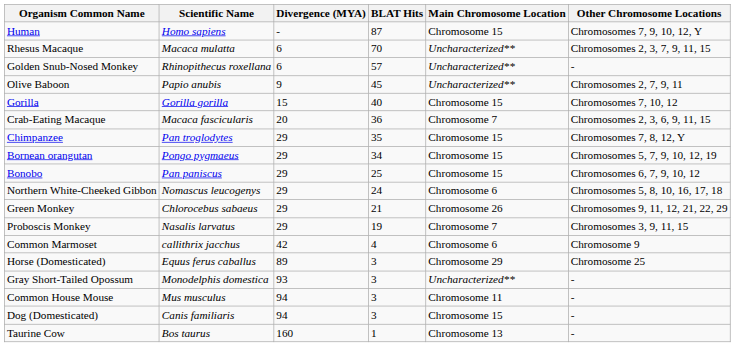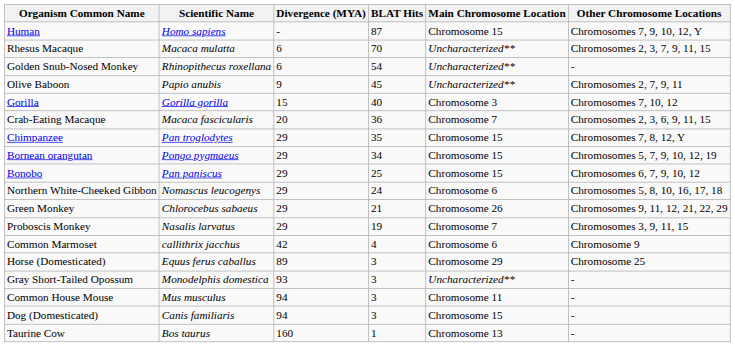 <table class="wikitable">
 <tr>
 <th>Organism Common Name</th>
 <th>Scientific Name</th>
 <th>Divergence (MYA)</th>
 <th>BLAT Hits</th>
 <th>Main Chromosome Location</th>
 <th>Other Chromosome Locations</th>
 </tr>
 <tr>
 <td><a href='#'>Human</a></td>
 <td><em><a href='#'>Homo sapiens</a></em></td>
 <td>-</td>
 <td>87</td>
 <td>Chromosome 15</td>
 <td>Chromosomes 7, 9, 10, 12, Y</td>
 </tr>
 <tr>
 <td>Rhesus Macaque</td>
 <td><em>Macaca mulatta</em></td>
 <td>6</td>
 <td>70</td>
 <td><em>Uncharacterized**</em></td>
 <td>Chromosomes 2, 3, 7, 9, 11, 15</td>
 </tr>
 <tr>
 <td>Golden Snub-Nosed Monkey</td>
 <td><em>Rhinopithecus roxellana</em></td>
 <td>6</td>
-<td>57</td>
+<td>54</td>
 <td><em>Uncharacterized**</em></td>
 <td>-</td>
 </tr>
 <tr>
 <td>Olive Baboon</td>
 <td><em>Papio anubis</em></td>
 <td>9</td>
 <td>45</td>
 <td><em>Uncharacterized**</em></td>
 <td>Chromosomes 2, 7, 9, 11</td>
 </tr>
 <tr>
 <td><a href='#'>Gorilla</a></td>
 <td><em><a href='#'>Gorilla gorilla</a></em></td>
 <td>15</td>
 <td>40</td>
-<td>Chromosome 15</td>
+<td>Chromosome 3</td>
 <td>Chromosomes 7, 10, 12</td>
 </tr>
 <tr>
 <td>Crab-Eating Macaque</td>
 <td><em>Macaca fascicularis</em></td>
 <td>20</td>
 <td>36</td>
 <td>Chromosome 7</td>
 <td>Chromosomes 2, 3, 6, 9, 11, 15</td>
 </tr>
 <tr>
 <td><a href='#'>Chimpanzee</a></td>
 <td><em><a href='#'>Pan troglodytes</a></em></td>
 <td>29</td>
 <td>35</td>
 <td>Chromosome 15</td>
 <td>Chromosomes 7, 8, 12, Y</td>
 </tr>
 <tr>
 <td><a href='#'>Bornean orangutan</a></td>
 <td><em><a href='#'>Pongo pygmaeus</a></em></td>
 <td>29</td>
 <td>34</td>
 <td>Chromosome 15</td>
 <td>Chromosomes 5, 7, 9, 10, 12, 19</td>
 </tr>
 <tr>
 <td><a href='#'>Bonobo</a></td>
 <td><em><a href='#'>Pan paniscus</a></em></td>
 <td>29</td>
 <td>25</td>
 <td>Chromosome 15</td>
 <td>Chromosomes 6, 7, 9, 10, 12</td>
 </tr>
 <tr>
 <td>Northern White-Cheeked Gibbon</td>
 <td><em>Nomascus leucogenys</em></td>
 <td>29</td>
 <td>24</td>
 <td>Chromosome 6</td>
 <td>Chromosomes 5, 8, 10, 16, 17, 18</td>
 </tr>
 <tr>
 <td>Green Monkey</td>
 <td><em>Chlorocebus sabaeus</em></td>
 <td>29</td>
 <td>21</td>
 <td>Chromosome 26</td>
 <td>Chromosomes 9, 11, 12, 21, 22, 29</td>
 </tr>
 <tr>
 <td>Proboscis Monkey</td>
 <td><em>Nasalis larvatus</em></td>
 <td>29</td>
 <td>19</td>
 <td>Chromosome 7</td>
 <td>Chromosomes 3, 9, 11, 15</td>
 </tr>
 <tr>
 <td>Common Marmoset</td>
 <td><em>callithrix jacchus</em></td>
 <td>42</td>
 <td>4</td>
 <td>Chromosome 6</td>
 <td>Chromosome 9</td>
 </tr>
 <tr>
 <td>Horse (Domesticated)</td>
 <td><em>Equus ferus caballus</em></td>
 <td>89</td>
 <td>3</td>
 <td>Chromosome 29</td>
 <td>Chromosome 25</td>
 </tr>
 <tr>
 <td>Gray Short-Tailed Opossum</td>
 <td><em>Monodelphis domestica</em></td>
 <td>93</td>
 <td>3</td>
 <td><em>Uncharacterized**</em></td>
 <td>-</td>
 </tr>
 <tr>
 <td>Common House Mouse</td>
 <td><em>Mus musculus</em></td>
 <td>94</td>
 <td>3</td>
 <td>Chromosome 11</td>
 <td>-</td>
 </tr>
 <tr>
 <td>Dog (Domesticated)</td>
 <td><em>Canis familiaris</em></td>
 <td>94</td>
 <td>3</td>
 <td>Chromosome 15</td>
 <td>-</td>
 </tr>
 <tr>
 <td>Taurine Cow</td>
 <td><em>Bos taurus</em></td>
 <td>160</td>
 <td>1</td>
 <td>Chromosome 13</td>
 <td>-</td>
 </tr>
 </table>
